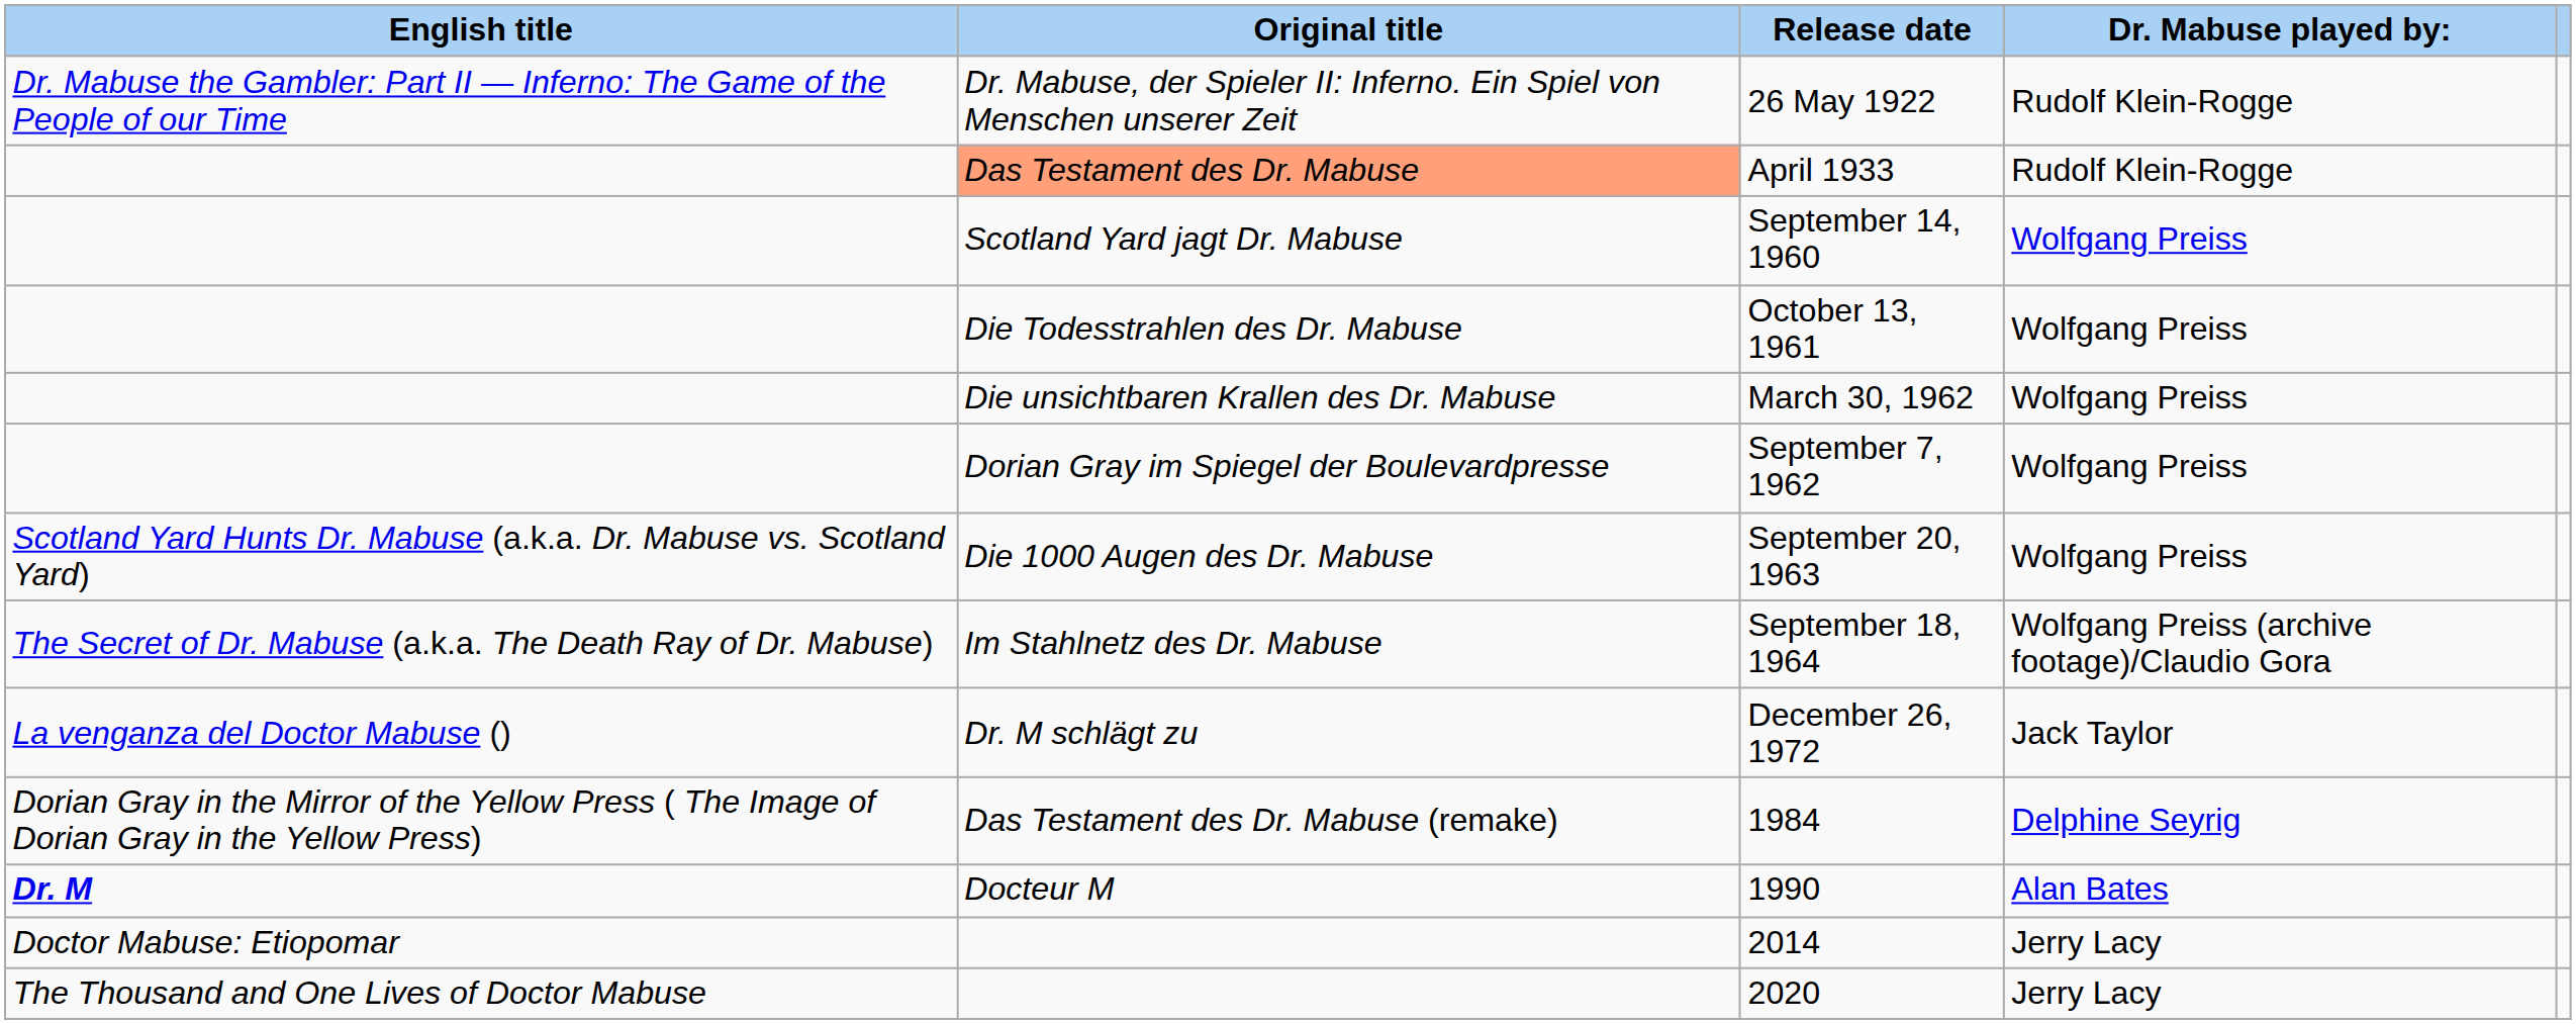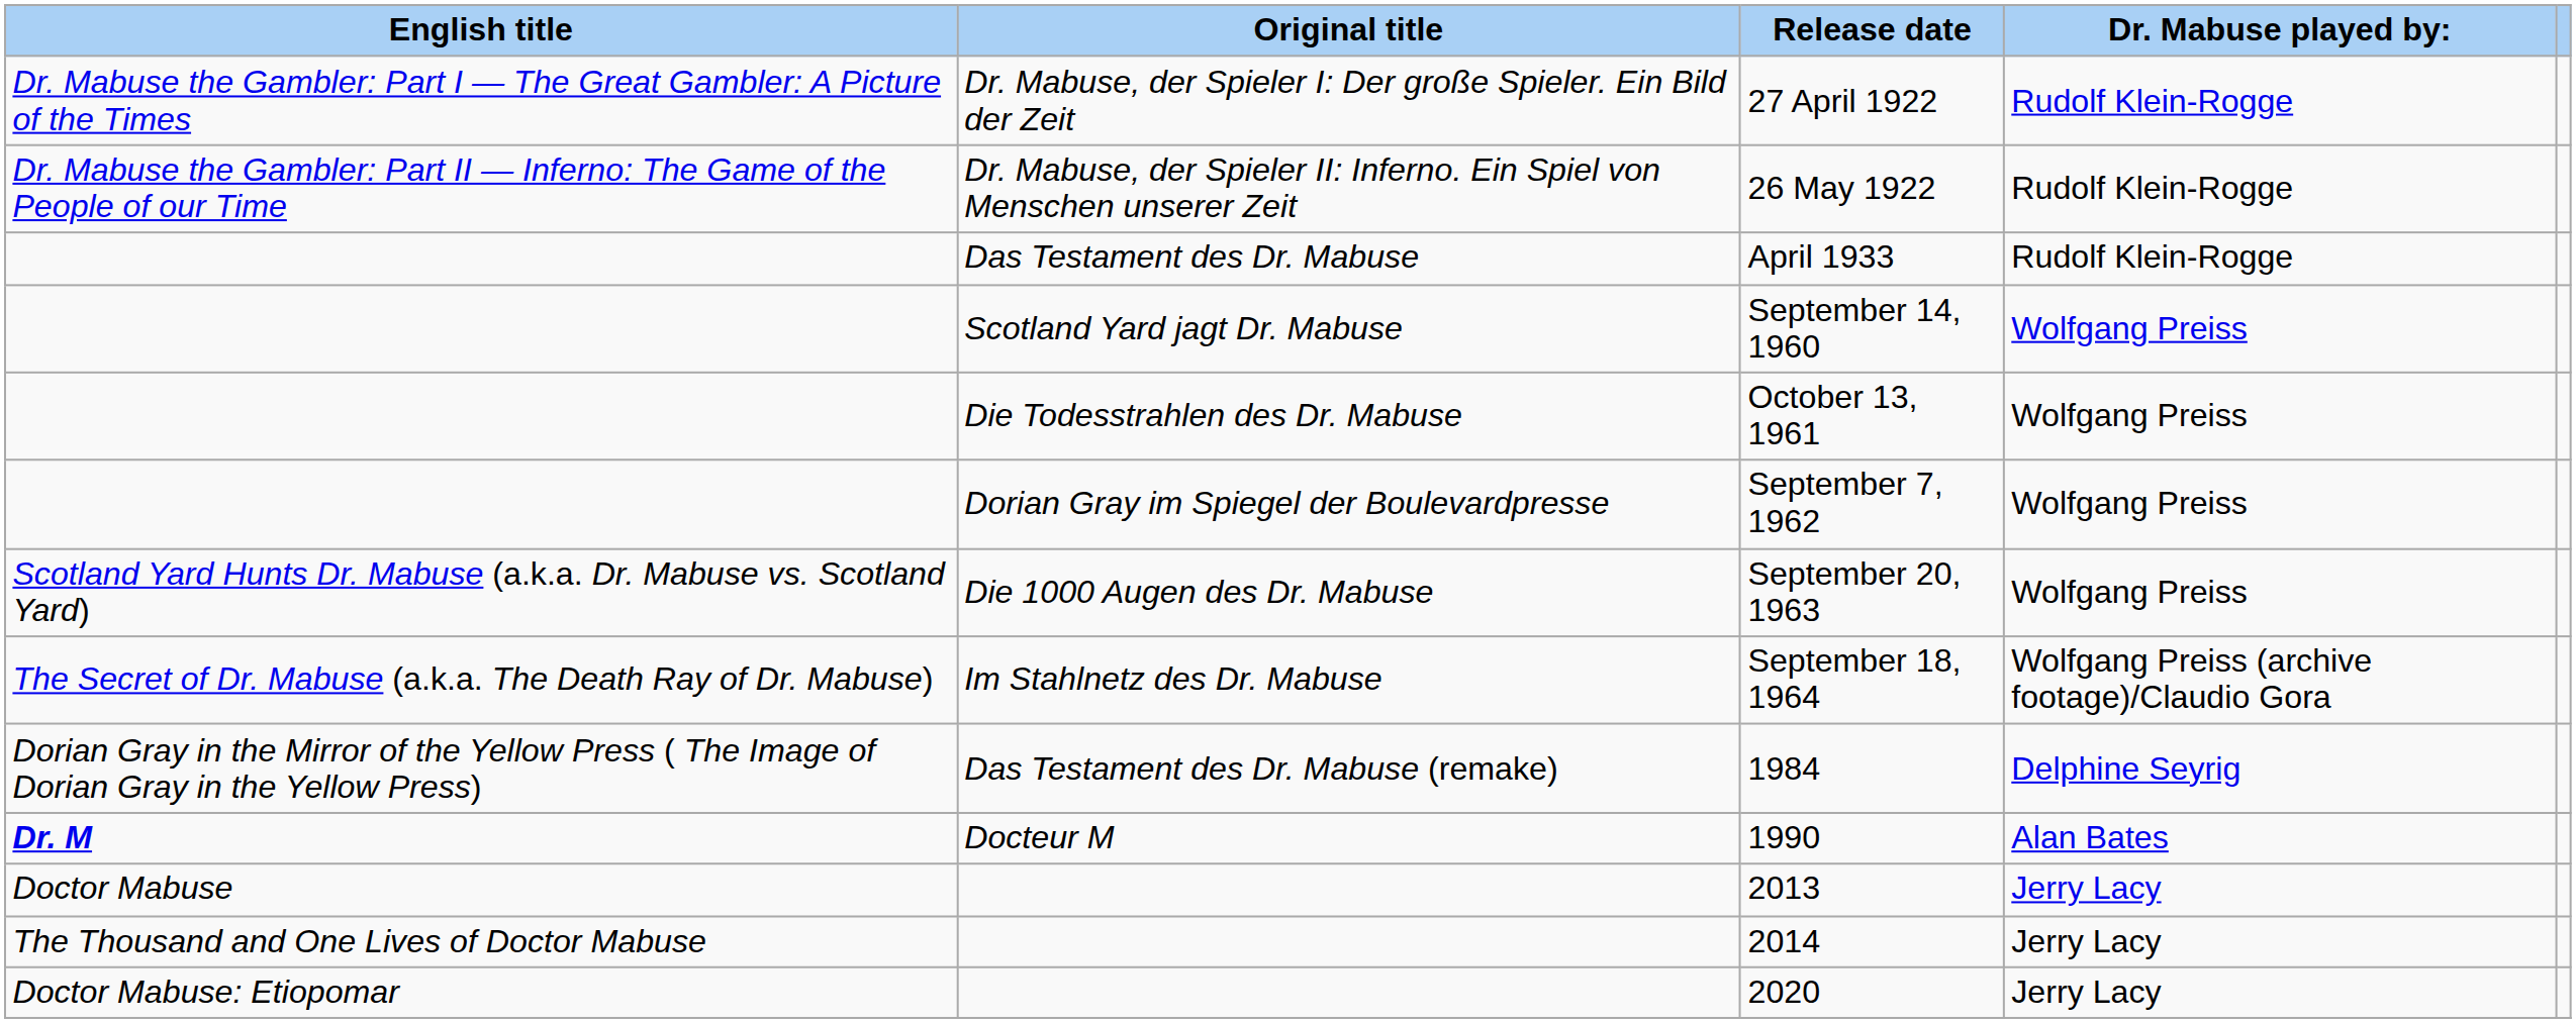 <table class="wikitable" style="width: 100%;">
 <tr>
 <th style="background: #A9D0F5">English title</th>
 <th style="background: #A9D0F5">Original title</th>
 <th style="background: #A9D0F5">Release date</th>
 <th style="background: #A9D0F5">Dr. Mabuse played by:</th>
 <th style="background: #A9D0F5"></th>
+</tr>
+<tr>
+<td><em><a href='#'>Dr. Mabuse the Gambler: Part I — The Great Gambler: A Picture of the Times</a></em></td>
+<td lang="de"><em>Dr. Mabuse, der Spieler I: Der große Spieler. Ein Bild der Zeit</em></td>
+<td>27 April 1922</td>
+<td><a href='#'>Rudolf Klein-Rogge</a></td>
+<td></td>
 </tr>
 <tr>
 <td><em><a href='#'>Dr. Mabuse the Gambler: Part II — Inferno: The Game of the People of our Time</a></em></td>
 <td lang="de"><em>Dr. Mabuse, der Spieler II: Inferno. Ein Spiel von Menschen unserer Zeit</em></td>
 <td>26 May 1922</td>
 <td>Rudolf Klein-Rogge</td>
 <td></td>
 </tr>
 <tr>
 <td></td>
-<td lang="de" style="background: lightsalmon;"><em>Das Testament des Dr. Mabuse</em></td>
+<td lang="de"><em>Das Testament des Dr. Mabuse</em></td>
 <td>April 1933</td>
 <td>Rudolf Klein-Rogge</td>
 <td></td>
 </tr>
 <tr>
 <td></td>
 <td lang="de"><em>Scotland Yard jagt Dr. Mabuse</em></td>
 <td>September 14, 1960</td>
 <td><a href='#'>Wolfgang Preiss</a></td>
 <td></td>
 </tr>
 <tr>
 <td></td>
 <td lang="de"><em>Die Todesstrahlen des Dr. Mabuse</em></td>
 <td>October 13, 1961</td>
-<td>Wolfgang Preiss</td>
-<td></td>
-</tr>
-<tr>
-<td></td>
-<td lang="de"><em>Die unsichtbaren Krallen des Dr. Mabuse</em></td>
-<td>March 30, 1962</td>
 <td>Wolfgang Preiss</td>
 <td></td>
 </tr>
 <tr>
 <td></td>
 <td lang="de"><em>Dorian Gray im Spiegel der Boulevardpresse</em></td>
 <td>September 7, 1962</td>
 <td>Wolfgang Preiss</td>
 <td></td>
 </tr>
 <tr>
 <td><em><a href='#'>Scotland Yard Hunts Dr. Mabuse</a></em> (a.k.a. <em>Dr. Mabuse vs. Scotland Yard</em>)</td>
 <td lang="de"><em>Die 1000 Augen des Dr. Mabuse</em></td>
 <td>September 20, 1963</td>
 <td>Wolfgang Preiss</td>
 <td></td>
 </tr>
 <tr>
 <td><em><a href='#'>The Secret of Dr. Mabuse</a></em> (a.k.a. <em>The Death Ray of Dr. Mabuse</em>)</td>
 <td lang="de"><em>Im Stahlnetz des Dr. Mabuse</em></td>
 <td>September 18, 1964</td>
 <td>Wolfgang Preiss (archive footage)/Claudio Gora</td>
 <td></td>
 </tr>
 <tr>
-<td><em><a href='#'>La venganza del Doctor Mabuse</a></em> ()</td>
-<td lang="de"><em>Dr. M schlägt zu</em></td>
-<td>December 26, 1972</td>
-<td>Jack Taylor</td>
-<td></td>
-</tr>
-<tr>
 <td><em>Dorian Gray in the Mirror of the Yellow Press</em> ( <em>The Image of Dorian Gray in the Yellow Press</em>)</td>
 <td lang="de"><em>Das Testament des Dr. Mabuse</em> (remake)</td>
 <td>1984</td>
 <td><a href='#'>Delphine Seyrig</a></td>
 <td></td>
 </tr>
 <tr>
 <td><strong><em><a href='#'>Dr. M</a></em></strong></td>
 <td lang="fr"><em>Docteur M</em></td>
 <td>1990</td>
 <td><a href='#'>Alan Bates</a></td>
 <td></td>
 </tr>
 <tr>
-<td><em>Doctor Mabuse: Etiopomar</em></td>
+<td><em>Doctor Mabuse</em></td>
+<td></td>
+<td>2013</td>
+<td><a href='#'>Jerry Lacy</a></td>
+<td></td>
+</tr>
+<tr>
+<td><em>The Thousand and One Lives of Doctor Mabuse</em></td>
 <td></td>
 <td>2014</td>
 <td>Jerry Lacy</td>
 <td></td>
 </tr>
 <tr>
-<td><em>The Thousand and One Lives of Doctor Mabuse</em></td>
+<td><em>Doctor Mabuse: Etiopomar</em></td>
 <td></td>
 <td>2020</td>
 <td>Jerry Lacy</td>
 <td></td>
 </tr>
 <tr>
 </tr>
 </table>
